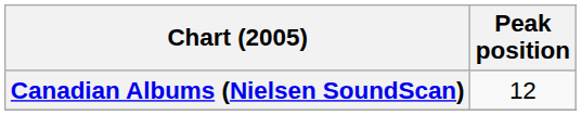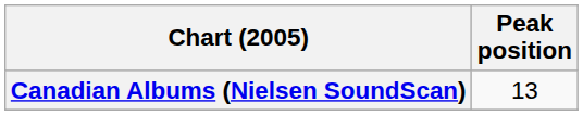 <table class="wikitable sortable plainrowheaders">
 <tr>
 <th scope="col">Chart (2005)</th>
 <th scope="col">Peak<br>position</th>
 </tr>
 <tr>
 <th scope="row"><a href='#'>Canadian Albums</a> (<a href='#'>Nielsen SoundScan</a>)</th>
-<td align="center">12</td>
+<td align="center">13</td>
 </tr>
 <tr>
 </tr>
 <tr>
 </tr>
 </table>
